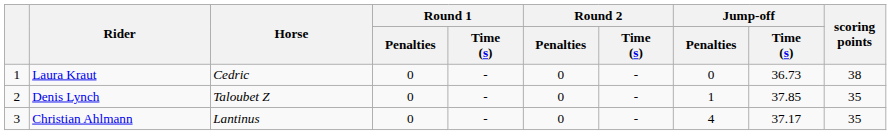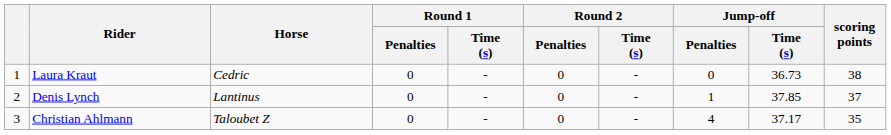 <table class="wikitable" style="font-size: 90%">
 <tr>
 <th rowspan=2 width=20></th>
 <th rowspan=2 width=190>Rider</th>
 <th rowspan=2 width=170>Horse</th>
 <th colspan=2>Round 1</th>
 <th colspan=2>Round 2</th>
 <th colspan=2>Jump-off</th>
 <th rowspan=2 width=60>scoring<br>points</th>
 </tr>
 <tr>
 <th width=75>Penalties</th>
 <th width=75>Time<br>(<a href='#'>s</a>)</th>
 <th width=75>Penalties</th>
 <th width=75>Time<br>(<a href='#'>s</a>)</th>
 <th width=75>Penalties</th>
 <th width=75>Time<br>(<a href='#'>s</a>)</th>
 </tr>
 <tr>
 <td align=center>1</td>
 <td> <a href='#'>Laura Kraut</a></td>
 <td><em>Cedric</em></td>
 <td align=center>0</td>
 <td align=center>-</td>
 <td align=center>0</td>
 <td align=center>-</td>
 <td align=center>0</td>
 <td align=center>36.73</td>
 <td align=center>38</td>
 </tr>
 <tr>
 <td align=center>2</td>
 <td> <a href='#'>Denis Lynch</a></td>
-<td><em>Taloubet Z</em></td>
+<td><em>Lantinus</em></td>
 <td align=center>0</td>
 <td align=center>-</td>
 <td align=center>0</td>
 <td align=center>-</td>
 <td align=center>1</td>
 <td align=center>37.85</td>
-<td align=center>35</td>
+<td align=center>37</td>
 </tr>
 <tr>
 <td align=center>3</td>
 <td> <a href='#'>Christian Ahlmann</a></td>
-<td><em>Lantinus</em></td>
+<td><em>Taloubet Z</em></td>
 <td align=center>0</td>
 <td align=center>-</td>
 <td align=center>0</td>
 <td align=center>-</td>
 <td align=center>4</td>
 <td align=center>37.17</td>
 <td align=center>35</td>
 </tr>
 </table>
